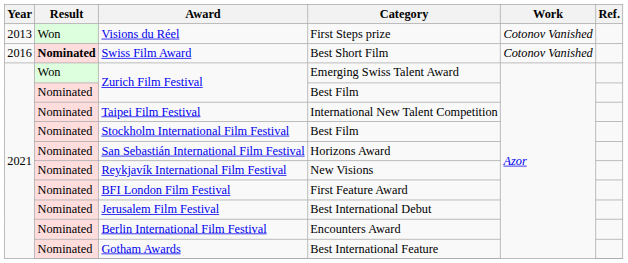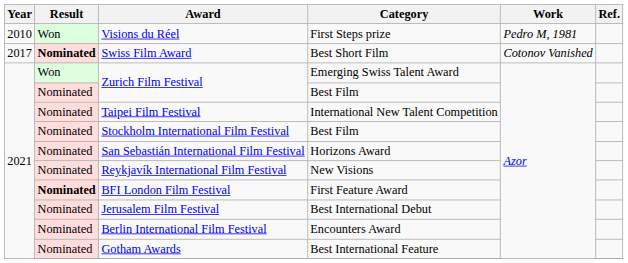 <table class="wikitable">
 <tr>
 <th>Year</th>
 <th>Result</th>
 <th>Award</th>
 <th>Category</th>
 <th>Work</th>
 <th>Ref.</th>
 </tr>
 <tr>
-<td>2013</td>
+<td>2010</td>
 <td style="background: #ddffdd">Won</td>
 <td><a href='#'>Visions du Réel</a></td>
 <td>First Steps prize</td>
-<td><em>Cotonov Vanished</em></td>
+<td><em>Pedro M, 1981</em></td>
 <td></td>
 </tr>
 <tr>
-<td>2016</td>
+<td>2017</td>
 <td style="background: #ffdddd"><strong>Nominated</strong></td>
 <td><a href='#'>Swiss Film Award</a></td>
 <td>Best Short Film</td>
 <td><em>Cotonov Vanished</em></td>
 <td></td>
 </tr>
 <tr>
 <td rowspan="11">2021</td>
 <td style="background: #ddffdd">Won</td>
 <td rowspan="2"><a href='#'>Zurich Film Festival</a></td>
 <td>Emerging Swiss Talent Award</td>
 <td rowspan="11"><em><a href='#'>Azor</a></em></td>
 <td></td>
 </tr>
 <tr>
 <td style="background: #ffdddd">Nominated</td>
 <td>Best Film</td>
 <td></td>
 </tr>
 <tr>
 <td style="background: #ffdddd">Nominated</td>
 <td><a href='#'>Taipei Film Festival</a></td>
 <td>International New Talent Competition</td>
 <td></td>
 </tr>
 <tr>
 <td style="background: #ffdddd">Nominated</td>
 <td><a href='#'>Stockholm International Film Festival</a></td>
 <td>Best Film</td>
 <td></td>
 </tr>
 <tr>
 <td style="background: #ffdddd">Nominated</td>
 <td><a href='#'>San Sebastián International Film Festival</a></td>
 <td>Horizons Award</td>
 <td></td>
 </tr>
 <tr>
 <td style="background: #ffdddd">Nominated</td>
 <td><a href='#'>Reykjavík International Film Festival</a></td>
 <td>New Visions</td>
 <td></td>
 </tr>
 <tr>
-<td style="background: #ffdddd">Nominated</td>
+<td style="background: #ffdddd"><strong>Nominated</strong></td>
 <td><a href='#'>BFI London Film Festival</a></td>
 <td>First Feature Award</td>
 <td></td>
 </tr>
 <tr>
 <td style="background: #ffdddd">Nominated</td>
 <td><a href='#'>Jerusalem Film Festival</a></td>
 <td>Best International Debut</td>
 <td></td>
 </tr>
 <tr>
 <td style="background: #ffdddd">Nominated</td>
 <td><a href='#'>Berlin International Film Festival</a></td>
 <td>Encounters Award</td>
 <td></td>
 </tr>
 <tr>
 <td style="background: #ffdddd">Nominated</td>
 <td><a href='#'>Gotham Awards</a></td>
 <td>Best International Feature</td>
 <td></td>
 </tr>
 <tr>
 </tr>
 </table>
